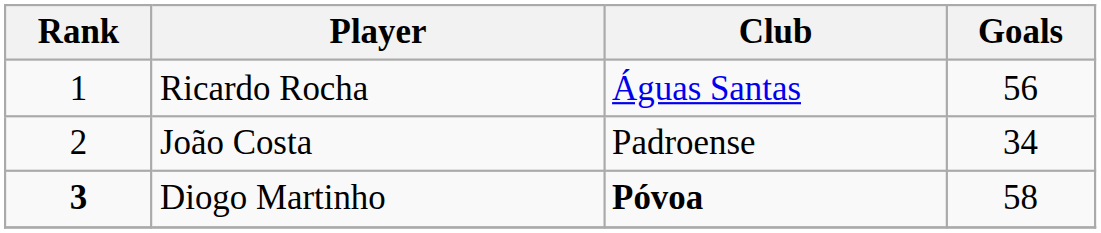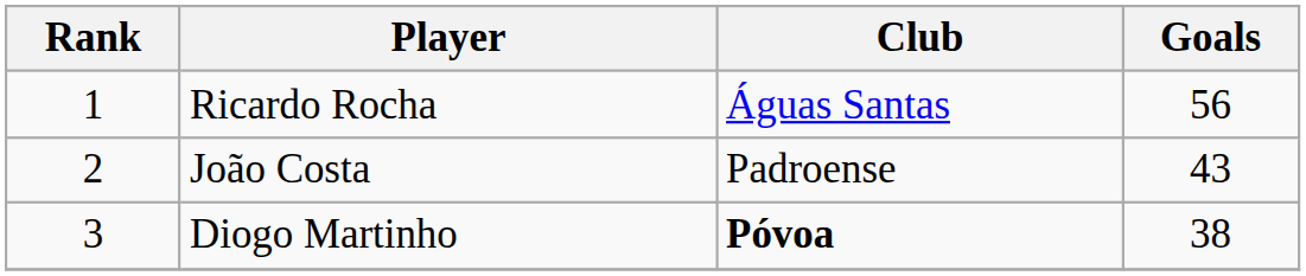 <table class="wikitable sortable" style="text-align: center;">
 <tr>
 <th width="60">Rank </th>
 <th width="200">Player</th>
 <th width="150">Club</th>
 <th width="60">Goals</th>
 </tr>
 <tr>
 <td>1</td>
 <td style="text-align: left;"> Ricardo Rocha</td>
 <td style="text-align: left;"><a href='#'>Águas Santas</a></td>
 <td>56</td>
 </tr>
 <tr>
 <td>2</td>
 <td style="text-align: left;"> João Costa</td>
 <td style="text-align: left;">Padroense</td>
-<td>34</td>
+<td>43</td>
 </tr>
 <tr>
-<td><strong>3</strong></td>
+<td>3</td>
 <td style="text-align: left;"> Diogo Martinho</td>
 <td style="text-align: left;"><strong>Póvoa</strong></td>
-<td>58</td>
+<td>38</td>
 </tr>
 <tr>
 </tr>
 </table>
